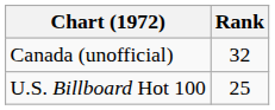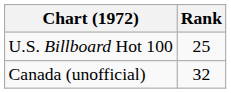 <table class="wikitable sortable">
 <tr>
 <th align="left">Chart (1972)</th>
 <th style="text-align:center;">Rank</th>
 </tr>
 <tr>
+<td align="left">U.S. <em>Billboard</em> Hot 100</td>
+<td style="text-align:center;">25</td>
+</tr>
+<tr>
 <td align="left">Canada (unofficial)</td>
 <td style="text-align:center;">32</td>
 </tr>
-<tr>
-<td align="left">U.S. <em>Billboard</em> Hot 100</td>
-<td style="text-align:center;">25</td>
-</tr>
 </table>
